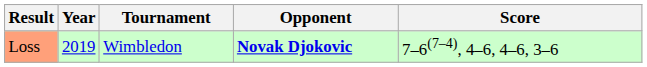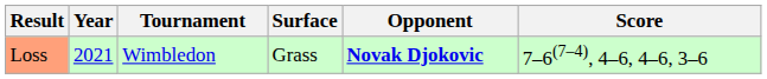 <table class="sortable wikitable">
 <tr>
 <th>Result</th>
 <th>Year</th>
 <th width=120>Tournament</th>
+<th>Surface</th>
 <th width=150>Opponent</th>
 <th width=225 class="unsortable">Score</th>
 </tr>
 <tr bgcolor=CCFFCC>
 <td bgcolor=FFA07A>Loss</td>
-<td><a href='#'>2019</a></td>
+<td><a href='#'>2021</a></td>
 <td><a href='#'>Wimbledon</a></td>
+<td>Grass</td>
 <td><strong> <a href='#'>Novak Djokovic</a></strong></td>
 <td>7–6<sup>(7–4)</sup>, 4–6, 4–6, 3–6</td>
 </tr>
 </table>
